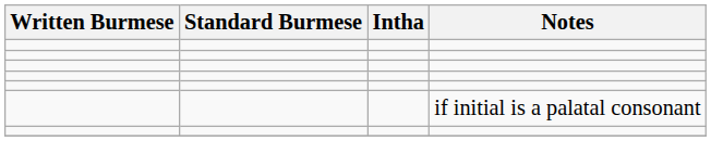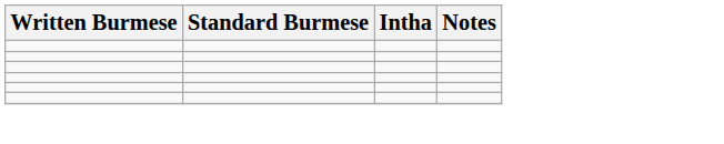 <table class="wikitable">
 <tr>
 <th>Written Burmese</th>
 <th>Standard Burmese</th>
 <th>Intha</th>
 <th>Notes</th>
 </tr>
 <tr>
 <td></td>
 <td></td>
 <td></td>
 <td></td>
 </tr>
 <tr>
 <td></td>
 <td></td>
 <td></td>
 <td></td>
 </tr>
 <tr>
 <td></td>
 <td></td>
 <td></td>
 <td></td>
 </tr>
 <tr>
 <td></td>
 <td></td>
 <td></td>
 <td></td>
 </tr>
 <tr>
 <td></td>
 <td></td>
 <td></td>
 <td></td>
 </tr>
 <tr>
 <td></td>
 <td></td>
 <td></td>
-<td> if initial is a palatal consonant</td>
-</tr>
-<tr>
-<td></td>
-<td></td>
-<td></td>
 <td></td>
 </tr>
 <tr>
 </tr>
 </table>
